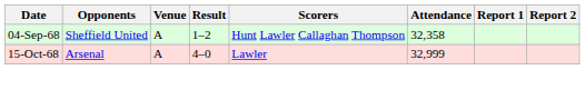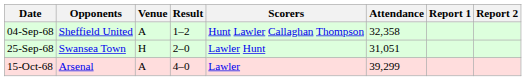 <table class=wikitable>
 <tr>
 <th>Date</th>
 <th>Opponents</th>
 <th>Venue</th>
 <th>Result</th>
 <th>Scorers</th>
 <th>Attendance</th>
 <th>Report 1</th>
 <th>Report 2</th>
 </tr>
 <tr bgcolor="#ddffdd">
 <td>04-Sep-68</td>
 <td><a href='#'>Sheffield United</a></td>
 <td>A</td>
 <td>1–2</td>
 <td><a href='#'>Hunt</a>  <a href='#'>Lawler</a>  <a href='#'>Callaghan</a>  <a href='#'>Thompson</a> </td>
 <td>32,358</td>
 <td></td>
 <td></td>
 </tr>
+<tr bgcolor="#ddffdd">
+<td>25-Sep-68</td>
+<td><a href='#'>Swansea Town</a></td>
+<td>H</td>
+<td>2–0</td>
+<td><a href='#'>Lawler</a>  <a href='#'>Hunt</a> </td>
+<td>31,051</td>
+<td></td>
+<td></td>
+</tr>
 <tr bgcolor="#ffdddd">
 <td>15-Oct-68</td>
 <td><a href='#'>Arsenal</a></td>
 <td>A</td>
 <td>4–0</td>
 <td><a href='#'>Lawler</a> </td>
-<td>32,999</td>
+<td>39,299</td>
 <td></td>
 <td></td>
 </tr>
 </table>
